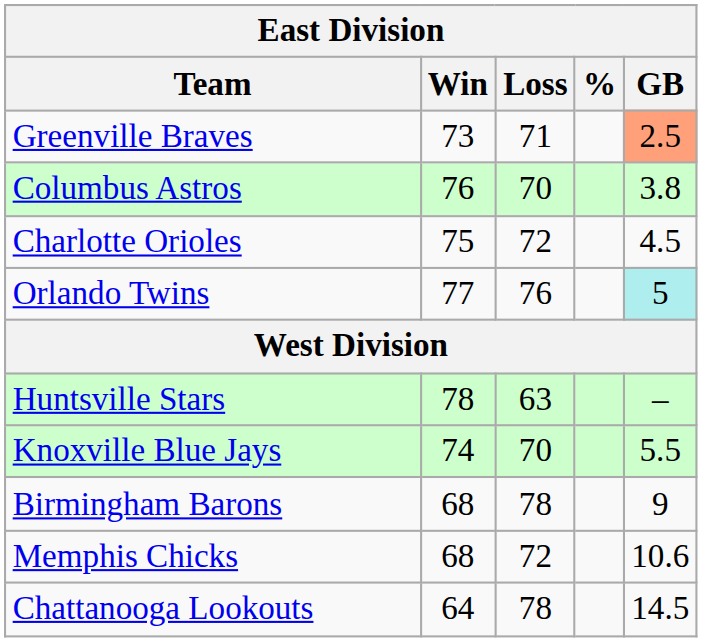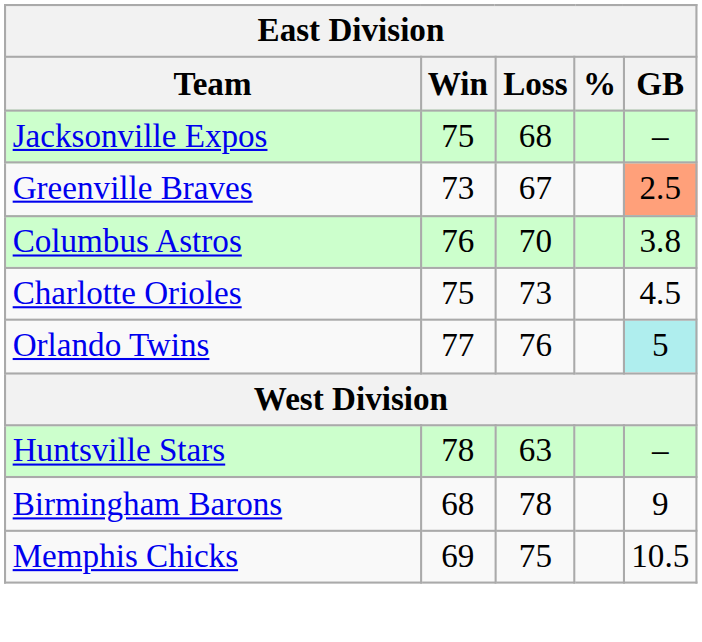 <table class="wikitable">
 <tr>
 <th colspan="5">East Division</th>
 </tr>
 <tr>
 <th width="60%">Team</th>
 <th>Win</th>
 <th>Loss</th>
 <th>%</th>
 <th>GB</th>
 </tr>
+<tr align=center bgcolor=ccffcc>
+<td align=left><a href='#'>Jacksonville Expos</a></td>
+<td>75</td>
+<td>68</td>
+<td></td>
+<td>–</td>
+</tr>
 <tr align=center>
 <td align=left><a href='#'>Greenville Braves</a></td>
 <td>73</td>
-<td>71</td>
+<td>67</td>
 <td></td>
 <td style="background: lightsalmon;">2.5</td>
 </tr>
 <tr align=center bgcolor=ccffcc>
 <td align=left><a href='#'>Columbus Astros</a></td>
 <td>76</td>
 <td>70</td>
 <td></td>
 <td>3.8</td>
 </tr>
 <tr align=center>
 <td align=left><a href='#'>Charlotte Orioles</a></td>
 <td>75</td>
-<td>72</td>
+<td>73</td>
 <td></td>
 <td>4.5</td>
 </tr>
 <tr align=center>
 <td align=left><a href='#'>Orlando Twins</a></td>
 <td>77</td>
 <td>76</td>
 <td></td>
 <td style="background: paleturquoise;">5</td>
 </tr>
 <tr>
 <th colspan="5">West Division</th>
 </tr>
 <tr align=center bgcolor=ccffcc>
 <td align=left><a href='#'>Huntsville Stars</a></td>
 <td>78</td>
 <td>63</td>
 <td></td>
 <td>–</td>
 </tr>
-<tr align=center bgcolor=ccffcc>
-<td align=left><a href='#'>Knoxville Blue Jays</a></td>
-<td>74</td>
-<td>70</td>
-<td></td>
-<td>5.5</td>
-</tr>
 <tr align=center>
 <td align=left><a href='#'>Birmingham Barons</a></td>
 <td>68</td>
 <td>78</td>
 <td></td>
 <td>9</td>
 </tr>
 <tr align=center>
 <td align=left><a href='#'>Memphis Chicks</a></td>
-<td>68</td>
-<td>72</td>
+<td>69</td>
+<td>75</td>
 <td></td>
-<td>10.6</td>
-</tr>
-<tr align=center>
-<td align=left><a href='#'>Chattanooga Lookouts</a></td>
-<td>64</td>
-<td>78</td>
-<td></td>
-<td>14.5</td>
+<td>10.5</td>
 </tr>
 </table>
